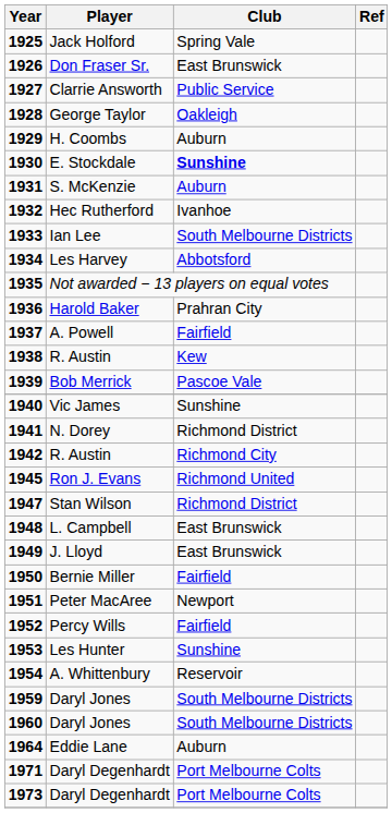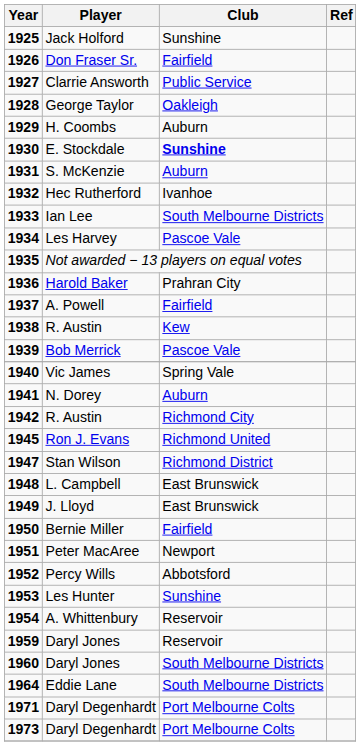 <table class="wikitable sortable">
 <tr>
 <th>Year</th>
 <th>Player</th>
 <th>Club</th>
 <th class=unsortable>Ref</th>
 </tr>
 <tr>
 <td align=center><strong>1925</strong></td>
 <td>Jack Holford</td>
-<td>Spring Vale</td>
+<td>Sunshine</td>
 <td></td>
 </tr>
 <tr>
 <td align=center><strong>1926</strong></td>
 <td><a href='#'>Don Fraser Sr.</a></td>
-<td>East Brunswick</td>
+<td><a href='#'>Fairfield</a></td>
 <td align=center></td>
 </tr>
 <tr>
 <td align=center><strong>1927</strong></td>
 <td>Clarrie Answorth</td>
 <td><a href='#'>Public Service</a></td>
 <td align=center></td>
 </tr>
 <tr>
 <td align=center><strong>1928</strong></td>
 <td>George Taylor</td>
 <td><a href='#'>Oakleigh</a></td>
 <td align=center></td>
 </tr>
 <tr>
 <td align=center><strong>1929</strong></td>
 <td>H. Coombs</td>
 <td>Auburn</td>
 <td></td>
 </tr>
 <tr>
 <td align=center><strong>1930</strong></td>
 <td>E. Stockdale</td>
 <td><strong><a href='#'>Sunshine</a></strong></td>
 <td align=center></td>
 </tr>
 <tr>
 <td align=center><strong>1931</strong></td>
 <td>S. McKenzie</td>
 <td><a href='#'>Auburn</a></td>
 <td align=center></td>
 </tr>
 <tr>
 <td align=center><strong>1932</strong></td>
 <td>Hec Rutherford</td>
 <td>Ivanhoe</td>
 <td align=center></td>
 </tr>
 <tr>
 <td align=center><strong>1933</strong></td>
 <td>Ian Lee</td>
 <td><a href='#'>South Melbourne Districts</a></td>
 <td align=center></td>
 </tr>
 <tr>
 <td align=center><strong>1934</strong></td>
 <td>Les Harvey</td>
-<td><a href='#'>Abbotsford</a></td>
+<td><a href='#'>Pascoe Vale</a></td>
 <td align=center></td>
 </tr>
 <tr>
 <td align=center><strong>1935</strong></td>
 <td colspan=2><em>Not awarded − 13 players on equal votes</em></td>
 <td></td>
 </tr>
 <tr>
 <td align=center><strong>1936</strong></td>
 <td><a href='#'>Harold Baker</a></td>
 <td>Prahran City</td>
 <td align=center></td>
 </tr>
 <tr>
 <td align=center><strong>1937</strong></td>
 <td>A. Powell</td>
 <td><a href='#'>Fairfield</a></td>
 <td></td>
 </tr>
 <tr>
 <td align=center><strong>1938</strong></td>
 <td>R. Austin</td>
 <td><a href='#'>Kew</a></td>
 <td align=center></td>
 </tr>
 <tr>
 <td align=center><strong>1939</strong></td>
 <td><a href='#'>Bob Merrick</a></td>
 <td><a href='#'>Pascoe Vale</a></td>
 <td align=center></td>
 </tr>
 <tr>
 </tr>
 <tr>
 <td align=center><strong>1940</strong></td>
 <td>Vic James</td>
-<td>Sunshine</td>
+<td>Spring Vale</td>
 <td></td>
 </tr>
 <tr>
 <td align=center><strong>1941</strong></td>
 <td>N. Dorey</td>
-<td>Richmond District</td>
+<td><a href='#'>Auburn</a></td>
 <td></td>
 </tr>
 <tr>
 <td align=center><strong>1942</strong></td>
 <td>R. Austin</td>
 <td><a href='#'>Richmond City</a></td>
 <td align=center></td>
 </tr>
 <tr>
 <td align=center><strong>1945</strong></td>
 <td><a href='#'>Ron J. Evans</a></td>
 <td><a href='#'>Richmond United</a></td>
 <td align=center></td>
 </tr>
 <tr>
 <td align=center><strong>1947</strong></td>
 <td>Stan Wilson</td>
 <td><a href='#'>Richmond District</a></td>
 <td align=center></td>
 </tr>
 <tr>
 <td align=center><strong>1948</strong></td>
 <td>L. Campbell</td>
 <td>East Brunswick</td>
 <td></td>
 </tr>
 <tr>
 <td align=center><strong>1949</strong></td>
 <td>J. Lloyd</td>
 <td>East Brunswick</td>
 <td></td>
 </tr>
 <tr>
 <td align=center><strong>1950</strong></td>
 <td>Bernie Miller</td>
 <td><a href='#'>Fairfield</a></td>
 <td align=center></td>
 </tr>
 <tr>
 <td align=center><strong>1951</strong></td>
 <td>Peter MacAree</td>
 <td>Newport</td>
 <td></td>
 </tr>
 <tr>
 <td align=center><strong>1952</strong></td>
 <td>Percy Wills</td>
-<td><a href='#'>Fairfield</a></td>
+<td>Abbotsford</td>
 <td align=center></td>
 </tr>
 <tr>
 <td align=center><strong>1953</strong></td>
 <td>Les Hunter</td>
 <td><a href='#'>Sunshine</a></td>
 <td align=center></td>
 </tr>
 <tr>
 <td align=center><strong>1954</strong></td>
 <td>A. Whittenbury</td>
 <td>Reservoir</td>
 <td></td>
 </tr>
 <tr>
 <td align=center><strong>1959</strong></td>
 <td>Daryl Jones</td>
-<td><a href='#'>South Melbourne Districts</a></td>
+<td>Reservoir</td>
 <td align=center></td>
 </tr>
 <tr>
 <td align=center><strong>1960</strong></td>
 <td>Daryl Jones</td>
 <td><a href='#'>South Melbourne Districts</a></td>
 <td align=center></td>
 </tr>
 <tr>
 <td align=center><strong>1964</strong></td>
 <td>Eddie Lane</td>
-<td>Auburn</td>
+<td><a href='#'>South Melbourne Districts</a></td>
 <td align=center></td>
 </tr>
 <tr>
 <td align=center><strong>1971</strong></td>
 <td>Daryl Degenhardt</td>
 <td><a href='#'>Port Melbourne Colts</a></td>
 <td align=center></td>
 </tr>
 <tr>
 <td align=center><strong>1973</strong></td>
 <td>Daryl Degenhardt</td>
 <td><a href='#'>Port Melbourne Colts</a></td>
 <td align=center></td>
 </tr>
 <tr>
 </tr>
 </table>
